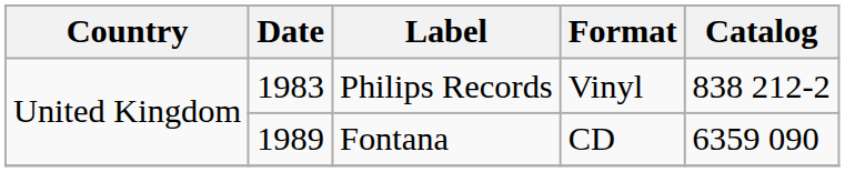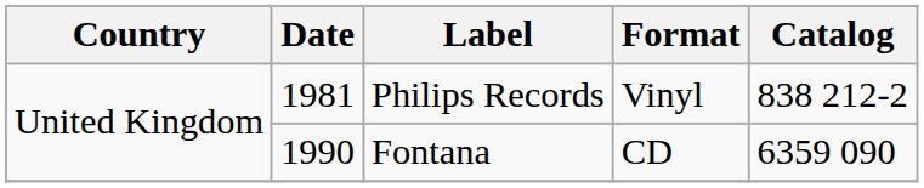 <table class="wikitable">
 <tr>
 <th>Country</th>
 <th>Date</th>
 <th>Label</th>
 <th>Format</th>
 <th>Catalog</th>
 </tr>
 <tr>
 <td rowspan=2>United Kingdom</td>
-<td>1983</td>
+<td>1981</td>
 <td>Philips Records</td>
 <td>Vinyl</td>
 <td>838 212-2</td>
 </tr>
 <tr>
-<td>1989</td>
+<td>1990</td>
 <td>Fontana</td>
 <td>CD</td>
 <td>6359 090</td>
 </tr>
 <tr>
 </tr>
 </table>
